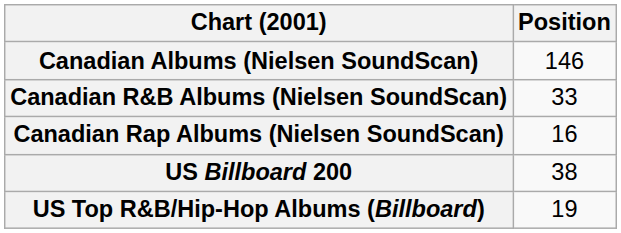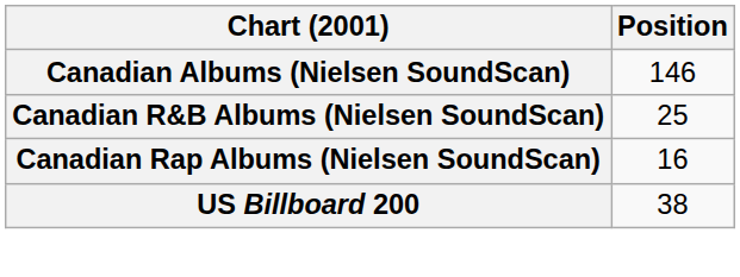 <table class="wikitable sortable plainrowheaders">
 <tr>
 <th scope="col">Chart (2001)</th>
 <th scope="col">Position</th>
 </tr>
 <tr>
 <th scope="row">Canadian Albums (Nielsen SoundScan)</th>
 <td align="center">146</td>
 </tr>
 <tr>
 <th scope="row">Canadian R&B Albums (Nielsen SoundScan)</th>
-<td align="center">33</td>
+<td align="center">25</td>
 </tr>
 <tr>
 <th scope="row">Canadian Rap Albums (Nielsen SoundScan)</th>
 <td align="center">16</td>
 </tr>
 <tr>
 <th scope="row">US <em>Billboard</em> 200</th>
 <td style="text-align:center;">38</td>
 </tr>
-<tr>
-<th scope="row">US Top R&B/Hip-Hop Albums (<em>Billboard</em>)</th>
-<td style="text-align:center;">19</td>
-</tr>
 </table>
